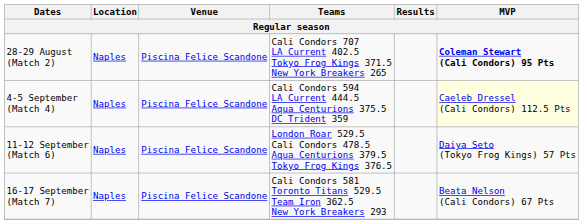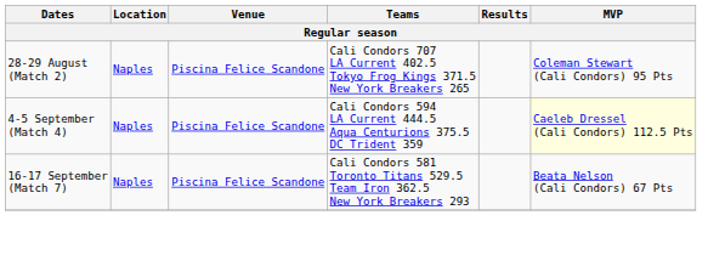 <table class="wikitable">
 <tr>
 <th>Dates</th>
 <th>Location</th>
 <th>Venue</th>
 <th>Teams</th>
 <th>Results</th>
 <th>MVP</th>
 </tr>
 <tr>
 <th colspan="6"><strong>Regular season</strong></th>
 </tr>
 <tr>
 <td>28-29 August<br>(Match 2)</td>
 <td> <a href='#'>Naples</a></td>
 <td><a href='#'>Piscina Felice Scandone</a></td>
 <td> Cali Condors 707<br> <a href='#'>LA Current</a> 402.5<br> <a href='#'>Tokyo Frog Kings</a> 371.5<br> <a href='#'>New York Breakers</a> 265</td>
 <td style="text-align:center"></td>
-<td><strong> <a href='#'>Coleman Stewart</a><br> (Cali Condors) 95 Pts</strong></td>
+<td> <a href='#'>Coleman Stewart</a><br> (Cali Condors) 95 Pts</td>
 </tr>
 <tr>
 <td>4-5 September<br>(Match 4)</td>
 <td> <a href='#'>Naples</a></td>
 <td><a href='#'>Piscina Felice Scandone</a></td>
 <td> Cali Condors 594<br> <a href='#'>LA Current</a> 444.5<br> <a href='#'>Aqua Centurions</a> 375.5<br> <a href='#'>DC Trident</a> 359</td>
 <td style="text-align:center"></td>
 <td style="background: lightyellow;"> <a href='#'>Caeleb Dressel</a><br> (Cali Condors) 112.5 Pts</td>
-</tr>
-<tr>
-<td>11-12 September<br>(Match 6)</td>
-<td> <a href='#'>Naples</a></td>
-<td><a href='#'>Piscina Felice Scandone</a></td>
-<td> <a href='#'>London Roar</a> 529.5<br> Cali Condors 478.5<br> <a href='#'>Aqua Centurions</a> 379.5<br> <a href='#'>Tokyo Frog Kings</a> 376.5</td>
-<td style="text-align:center"></td>
-<td> <a href='#'>Daiya Seto</a><br> (Tokyo Frog Kings) 57 Pts</td>
 </tr>
 <tr>
 <td>16-17 September<br>(Match 7)</td>
 <td> <a href='#'>Naples</a></td>
 <td><a href='#'>Piscina Felice Scandone</a></td>
 <td> Cali Condors 581<br> <a href='#'>Toronto Titans</a> 529.5<br> <a href='#'>Team Iron</a> 362.5<br> <a href='#'>New York Breakers</a> 293</td>
 <td style="text-align:center"></td>
 <td> <a href='#'>Beata Nelson</a><br> (Cali Condors) 67 Pts</td>
 </tr>
 <tr>
 </tr>
 </table>
